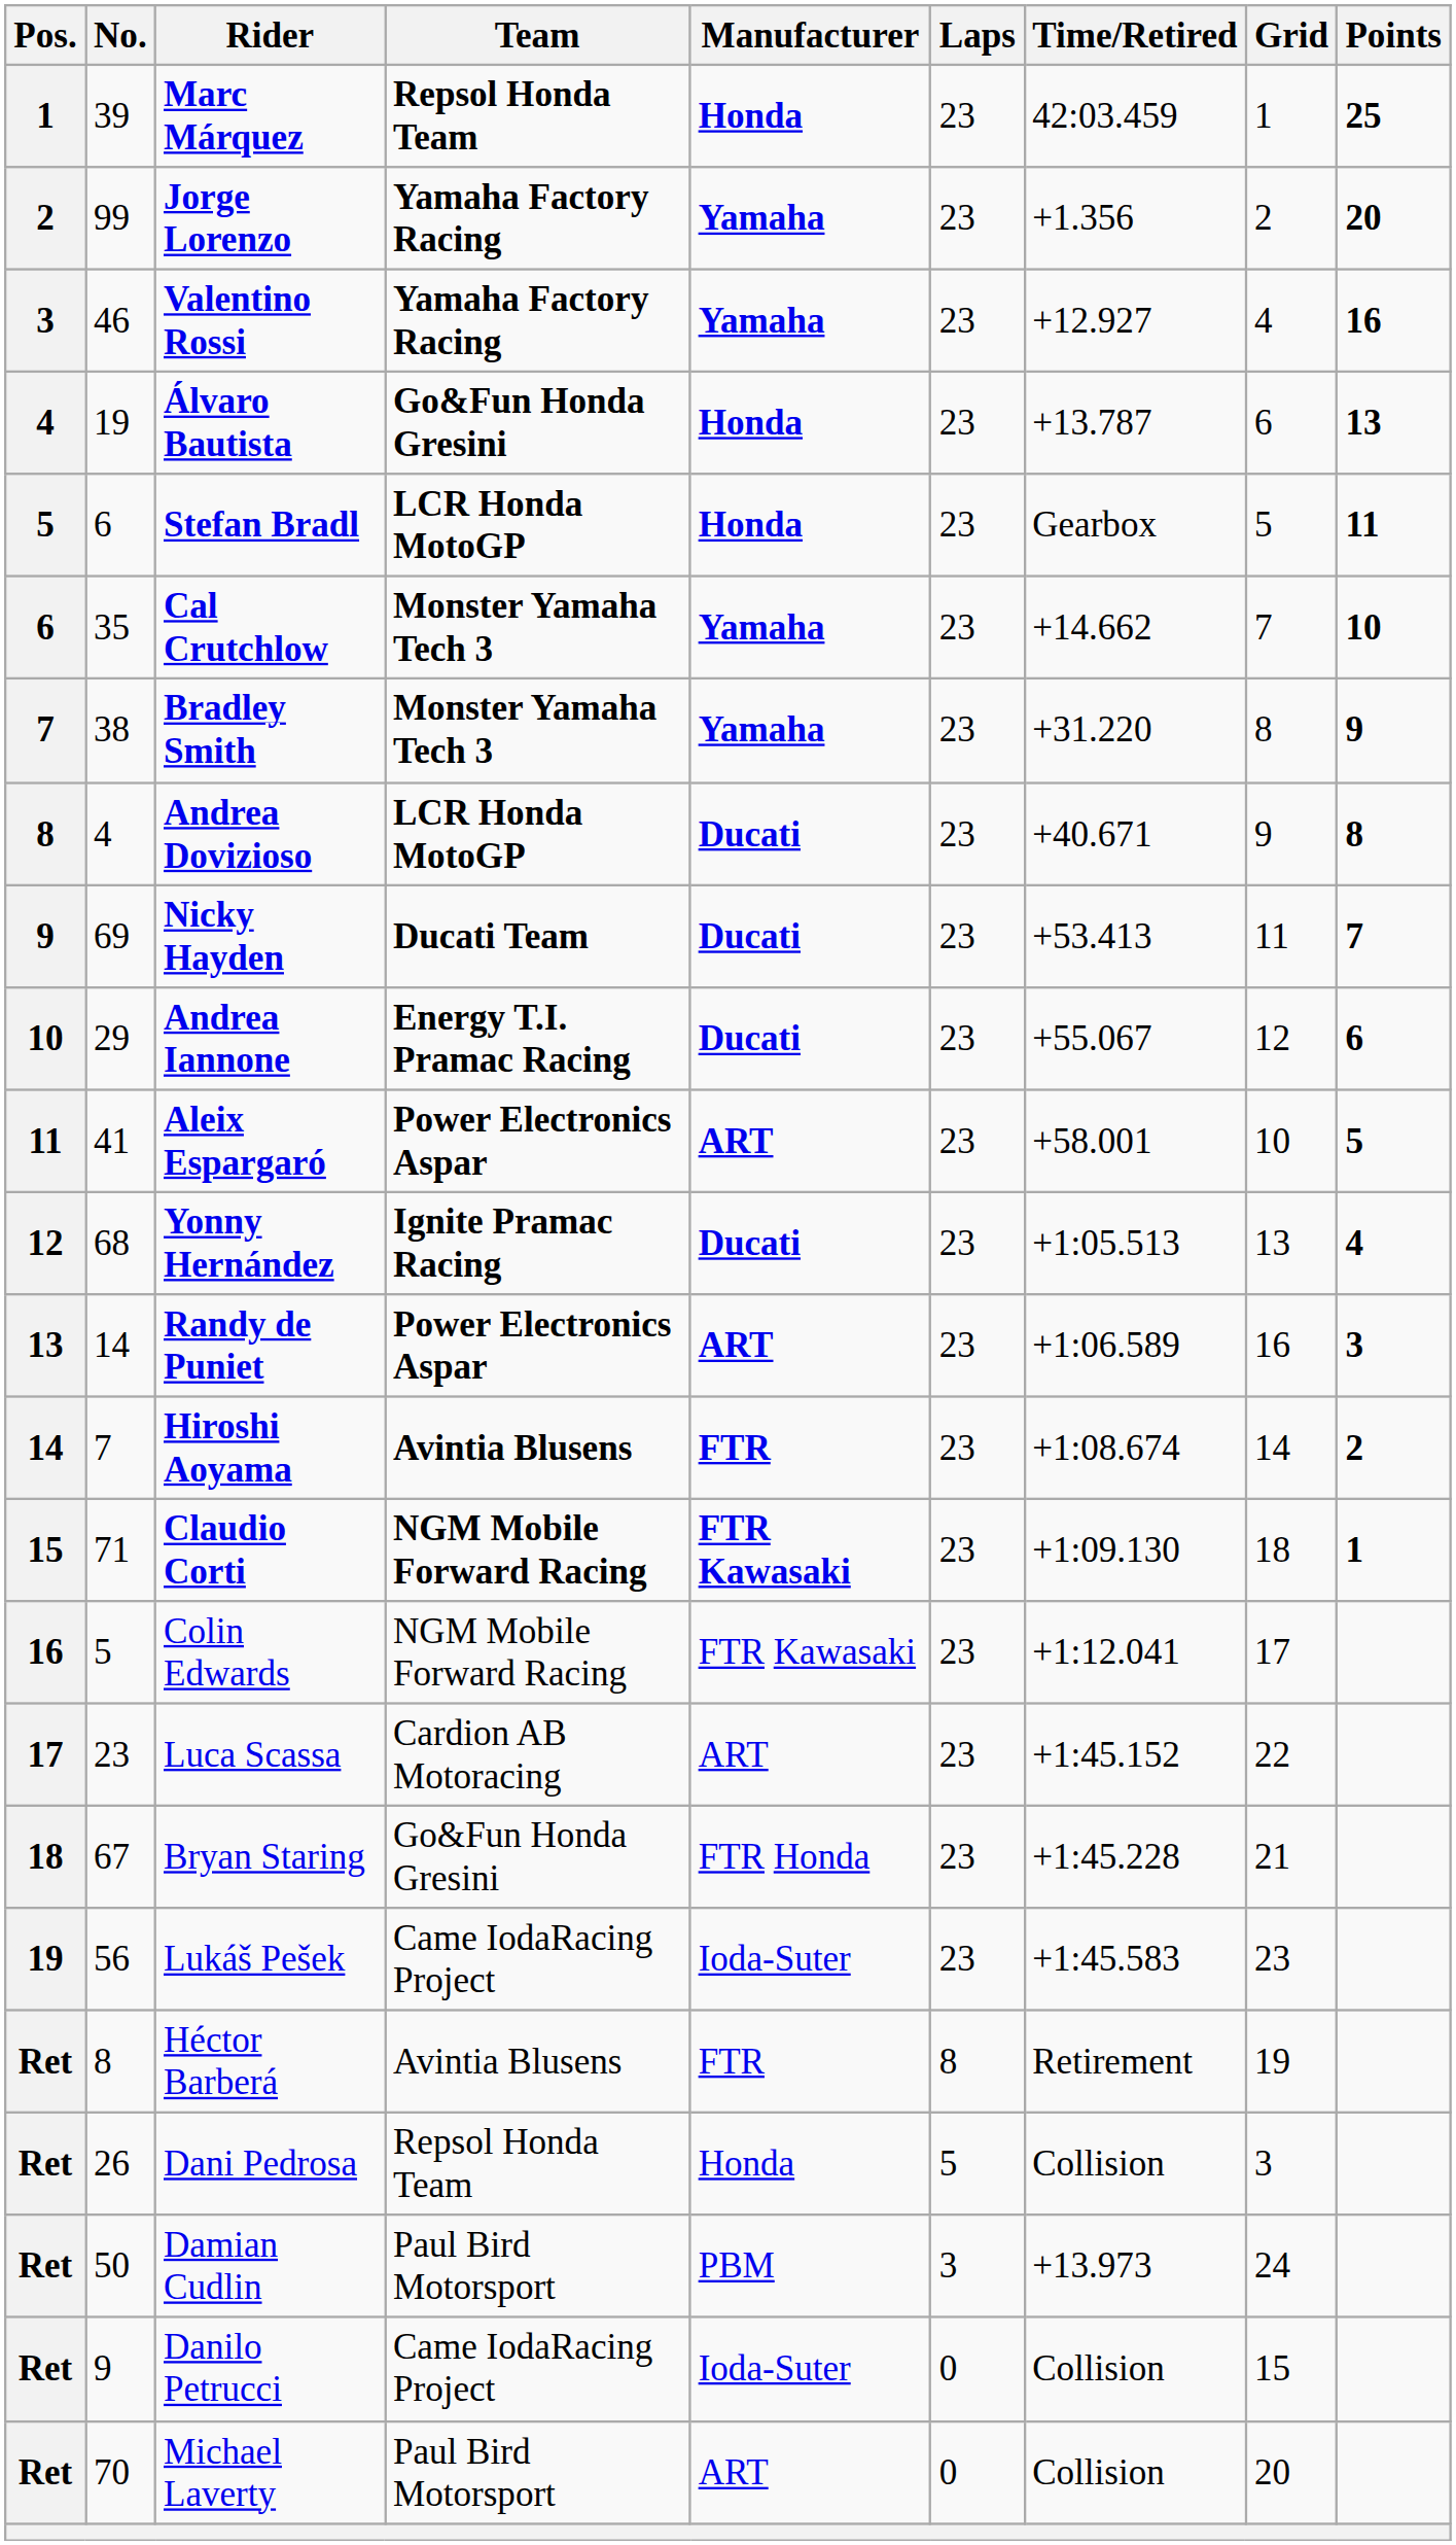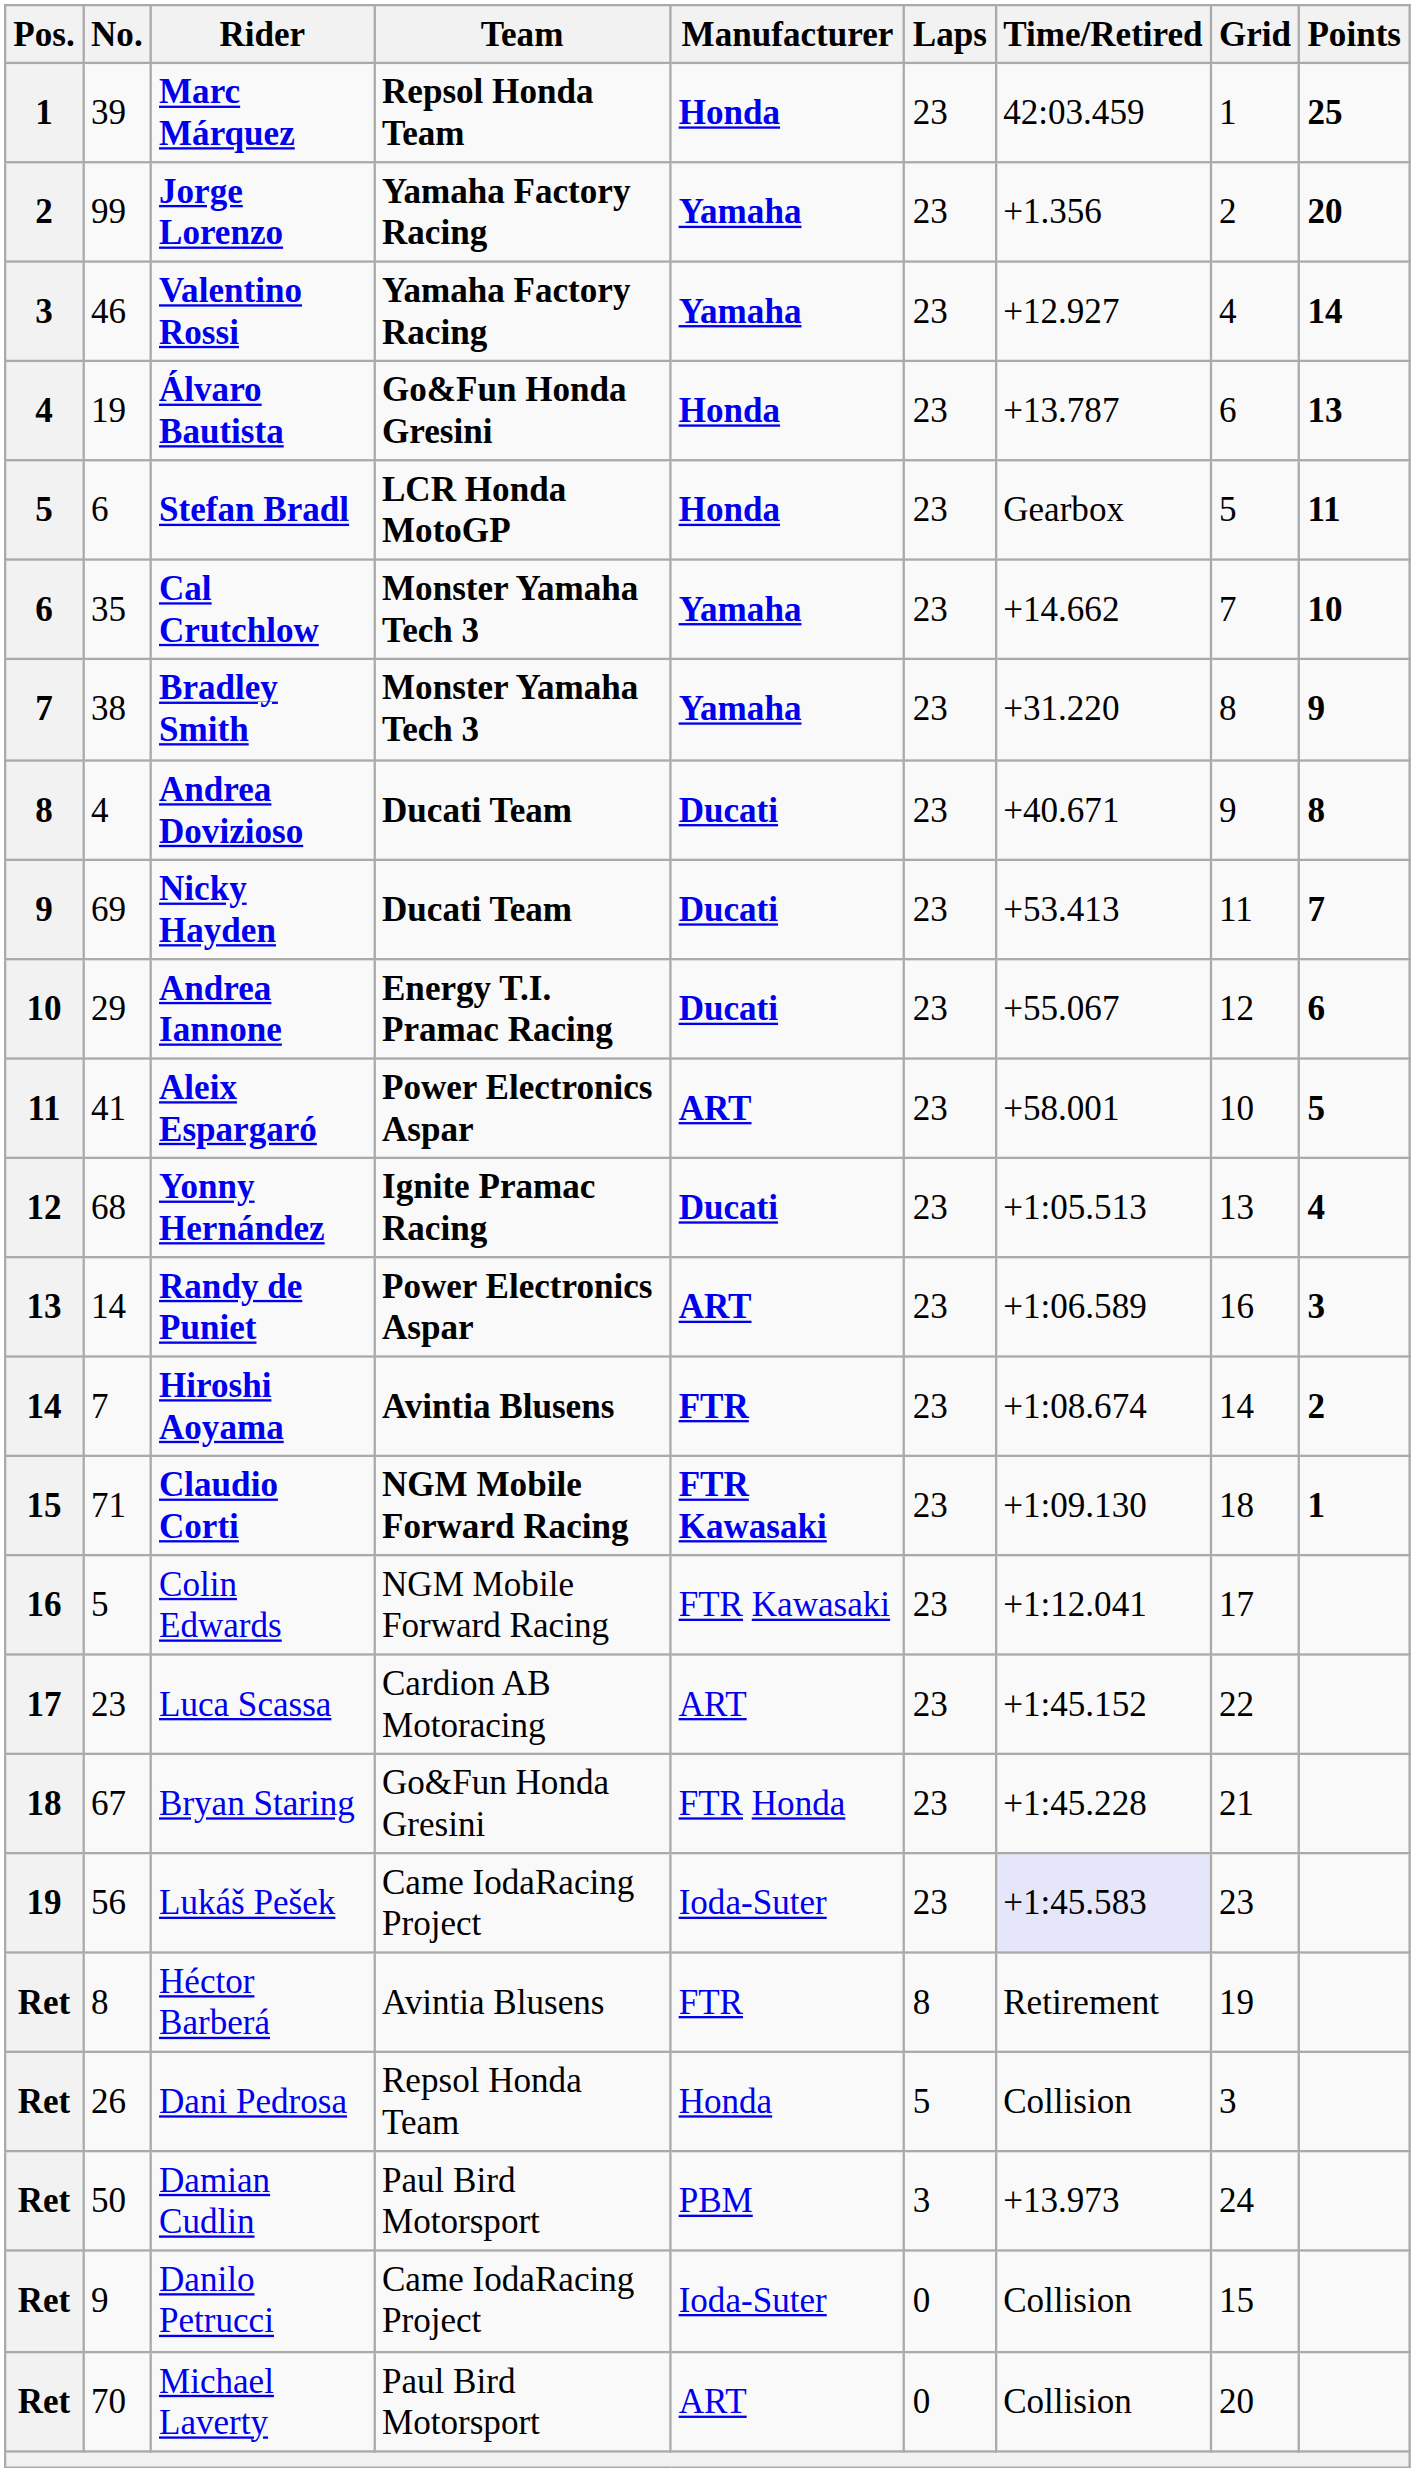 <table class="wikitable" style="font-size: 95%;">
 <tr>
 <th>Pos.</th>
 <th>No.</th>
 <th>Rider</th>
 <th>Team</th>
 <th>Manufacturer</th>
 <th>Laps</th>
 <th>Time/Retired</th>
 <th>Grid</th>
 <th>Points</th>
 </tr>
 <tr>
 <th>1</th>
 <td>39</td>
 <td> <strong><a href='#'>Marc Márquez</a></strong></td>
 <td><strong>Repsol Honda Team</strong></td>
 <td><strong><a href='#'>Honda</a></strong></td>
 <td>23</td>
 <td>42:03.459</td>
 <td>1</td>
 <td><strong>25</strong></td>
 </tr>
 <tr>
 <th>2</th>
 <td>99</td>
 <td> <strong><a href='#'>Jorge Lorenzo</a></strong></td>
 <td><strong>Yamaha Factory Racing</strong></td>
 <td><strong><a href='#'>Yamaha</a></strong></td>
 <td>23</td>
 <td>+1.356</td>
 <td>2</td>
 <td><strong>20</strong></td>
 </tr>
 <tr>
 <th>3</th>
 <td>46</td>
 <td> <strong><a href='#'>Valentino Rossi</a></strong></td>
 <td><strong>Yamaha Factory Racing</strong></td>
 <td><strong><a href='#'>Yamaha</a></strong></td>
 <td>23</td>
 <td>+12.927</td>
 <td>4</td>
-<td><strong>16</strong></td>
+<td><strong>14</strong></td>
 </tr>
 <tr>
 <th>4</th>
 <td>19</td>
 <td> <strong><a href='#'>Álvaro Bautista</a></strong></td>
 <td><strong>Go&Fun Honda Gresini</strong></td>
 <td><strong><a href='#'>Honda</a></strong></td>
 <td>23</td>
 <td>+13.787</td>
 <td>6</td>
 <td><strong>13</strong></td>
 </tr>
 <tr>
 <th>5</th>
 <td>6</td>
 <td> <strong><a href='#'>Stefan Bradl</a></strong></td>
 <td><strong>LCR Honda MotoGP</strong></td>
 <td><strong><a href='#'>Honda</a></strong></td>
 <td>23</td>
 <td>Gearbox</td>
 <td>5</td>
 <td><strong>11</strong></td>
 </tr>
 <tr>
 <th>6</th>
 <td>35</td>
 <td> <strong><a href='#'>Cal Crutchlow</a></strong></td>
 <td><strong>Monster Yamaha Tech 3</strong></td>
 <td><strong><a href='#'>Yamaha</a></strong></td>
 <td>23</td>
 <td>+14.662</td>
 <td>7</td>
 <td><strong>10</strong></td>
 </tr>
 <tr>
 <th>7</th>
 <td>38</td>
 <td> <strong><a href='#'>Bradley Smith</a></strong></td>
 <td><strong>Monster Yamaha Tech 3</strong></td>
 <td><strong><a href='#'>Yamaha</a></strong></td>
 <td>23</td>
 <td>+31.220</td>
 <td>8</td>
 <td><strong>9</strong></td>
 </tr>
 <tr>
 <th>8</th>
 <td>4</td>
 <td> <strong><a href='#'>Andrea Dovizioso</a></strong></td>
-<td><strong>LCR Honda MotoGP</strong></td>
+<td><strong>Ducati Team</strong></td>
 <td><strong><a href='#'>Ducati</a></strong></td>
 <td>23</td>
 <td>+40.671</td>
 <td>9</td>
 <td><strong>8</strong></td>
 </tr>
 <tr>
 <th>9</th>
 <td>69</td>
 <td> <strong><a href='#'>Nicky Hayden</a></strong></td>
 <td><strong>Ducati Team</strong></td>
 <td><strong><a href='#'>Ducati</a></strong></td>
 <td>23</td>
 <td>+53.413</td>
 <td>11</td>
 <td><strong>7</strong></td>
 </tr>
 <tr>
 <th>10</th>
 <td>29</td>
 <td> <strong><a href='#'>Andrea Iannone</a></strong></td>
 <td><strong>Energy T.I. Pramac Racing</strong></td>
 <td><strong><a href='#'>Ducati</a></strong></td>
 <td>23</td>
 <td>+55.067</td>
 <td>12</td>
 <td><strong>6</strong></td>
 </tr>
 <tr>
 <th>11</th>
 <td>41</td>
 <td> <strong><a href='#'>Aleix Espargaró</a></strong></td>
 <td><strong>Power Electronics Aspar</strong></td>
 <td><strong><a href='#'>ART</a></strong></td>
 <td>23</td>
 <td>+58.001</td>
 <td>10</td>
 <td><strong>5</strong></td>
 </tr>
 <tr>
 <th>12</th>
 <td>68</td>
 <td> <strong><a href='#'>Yonny Hernández</a></strong></td>
 <td><strong>Ignite Pramac Racing</strong></td>
 <td><strong><a href='#'>Ducati</a></strong></td>
 <td>23</td>
 <td>+1:05.513</td>
 <td>13</td>
 <td><strong>4</strong></td>
 </tr>
 <tr>
 <th>13</th>
 <td>14</td>
 <td> <strong><a href='#'>Randy de Puniet</a></strong></td>
 <td><strong>Power Electronics Aspar</strong></td>
 <td><strong><a href='#'>ART</a></strong></td>
 <td>23</td>
 <td>+1:06.589</td>
 <td>16</td>
 <td><strong>3</strong></td>
 </tr>
 <tr>
 <th>14</th>
 <td>7</td>
 <td> <strong><a href='#'>Hiroshi Aoyama</a></strong></td>
 <td><strong>Avintia Blusens</strong></td>
 <td><strong><a href='#'>FTR</a></strong></td>
 <td>23</td>
 <td>+1:08.674</td>
 <td>14</td>
 <td><strong>2</strong></td>
 </tr>
 <tr>
 <th>15</th>
 <td>71</td>
 <td> <strong><a href='#'>Claudio Corti</a></strong></td>
 <td><strong>NGM Mobile Forward Racing</strong></td>
 <td><strong><a href='#'>FTR</a> <a href='#'>Kawasaki</a></strong></td>
 <td>23</td>
 <td>+1:09.130</td>
 <td>18</td>
 <td><strong>1</strong></td>
 </tr>
 <tr>
 <th>16</th>
 <td>5</td>
 <td> <a href='#'>Colin Edwards</a></td>
 <td>NGM Mobile Forward Racing</td>
 <td><a href='#'>FTR</a> <a href='#'>Kawasaki</a></td>
 <td>23</td>
 <td>+1:12.041</td>
 <td>17</td>
 <td></td>
 </tr>
 <tr>
 <th>17</th>
 <td>23</td>
 <td> <a href='#'>Luca Scassa</a></td>
 <td>Cardion AB Motoracing</td>
 <td><a href='#'>ART</a></td>
 <td>23</td>
 <td>+1:45.152</td>
 <td>22</td>
 <td></td>
 </tr>
 <tr>
 <th>18</th>
 <td>67</td>
 <td> <a href='#'>Bryan Staring</a></td>
 <td>Go&Fun Honda Gresini</td>
 <td><a href='#'>FTR</a> <a href='#'>Honda</a></td>
 <td>23</td>
 <td>+1:45.228</td>
 <td>21</td>
 <td></td>
 </tr>
 <tr>
 <th>19</th>
 <td>56</td>
 <td> <a href='#'>Lukáš Pešek</a></td>
 <td>Came IodaRacing Project</td>
 <td><a href='#'>Ioda-Suter</a></td>
 <td>23</td>
-<td>+1:45.583</td>
+<td style="background: lavender;">+1:45.583</td>
 <td>23</td>
 <td></td>
 </tr>
 <tr>
 <th>Ret</th>
 <td>8</td>
 <td> <a href='#'>Héctor Barberá</a></td>
 <td>Avintia Blusens</td>
 <td><a href='#'>FTR</a></td>
 <td>8</td>
 <td>Retirement</td>
 <td>19</td>
 <td></td>
 </tr>
 <tr>
 <th>Ret</th>
 <td>26</td>
 <td> <a href='#'>Dani Pedrosa</a></td>
 <td>Repsol Honda Team</td>
 <td><a href='#'>Honda</a></td>
 <td>5</td>
 <td>Collision</td>
 <td>3</td>
 <td></td>
 </tr>
 <tr>
 <th>Ret</th>
 <td>50</td>
 <td> <a href='#'>Damian Cudlin</a></td>
 <td>Paul Bird Motorsport</td>
 <td><a href='#'>PBM</a></td>
 <td>3</td>
 <td>+13.973</td>
 <td>24</td>
 <td></td>
 </tr>
 <tr>
 <th>Ret</th>
 <td>9</td>
 <td> <a href='#'>Danilo Petrucci</a></td>
 <td>Came IodaRacing Project</td>
 <td><a href='#'>Ioda-Suter</a></td>
 <td>0</td>
 <td>Collision</td>
 <td>15</td>
 <td></td>
 </tr>
 <tr>
 <th>Ret</th>
 <td>70</td>
 <td> <a href='#'>Michael Laverty</a></td>
 <td>Paul Bird Motorsport</td>
 <td><a href='#'>ART</a></td>
 <td>0</td>
 <td>Collision</td>
 <td>20</td>
 <td></td>
 </tr>
 <tr>
 <th colspan=9></th>
 </tr>
 </table>
